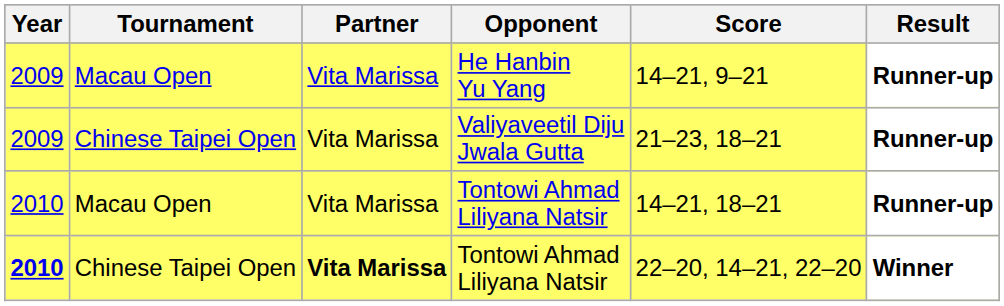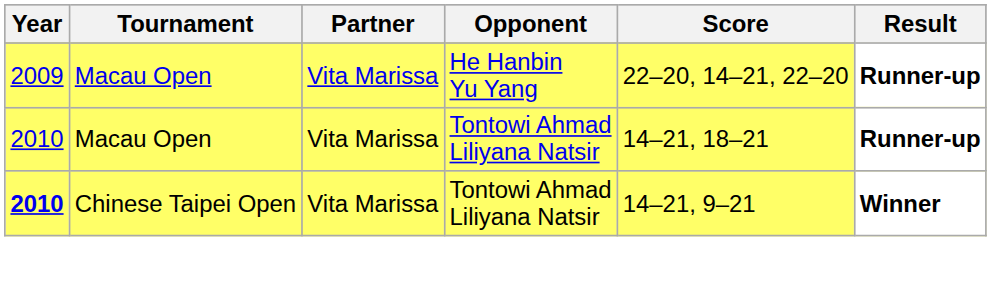 <table class="sortable wikitable" style="font-size: 90%">
 <tr>
 <th>Year</th>
 <th>Tournament</th>
 <th>Partner</th>
 <th>Opponent</th>
 <th>Score</th>
 <th>Result</th>
 </tr>
 <tr style="background:#FFFF67">
 <td align="center"><a href='#'>2009</a></td>
 <td align="left"><a href='#'>Macau Open</a></td>
 <td align="left"> <a href='#'>Vita Marissa</a></td>
 <td align="left"> <a href='#'>He Hanbin</a> <br>  <a href='#'>Yu Yang</a></td>
-<td align="left">14–21, 9–21</td>
-<td style="text-align:left; background:white"> <strong>Runner-up</strong></td>
-</tr>
-<tr style="background:#FFFF67">
-<td align="center"><a href='#'>2009</a></td>
-<td align="left"><a href='#'>Chinese Taipei Open</a></td>
-<td align="left"> Vita Marissa</td>
-<td align="left"> <a href='#'>Valiyaveetil Diju</a> <br>  <a href='#'>Jwala Gutta</a></td>
-<td align="left">21–23, 18–21</td>
+<td align="left">22–20, 14–21, 22–20</td>
 <td style="text-align:left; background:white"> <strong>Runner-up</strong></td>
 </tr>
 <tr style="background:#FFFF67">
 <td align="center"><a href='#'>2010</a></td>
 <td align="left">Macau Open</td>
 <td align="left"> Vita Marissa</td>
 <td align="left"> <a href='#'>Tontowi Ahmad</a> <br>  <a href='#'>Liliyana Natsir</a></td>
 <td align="left">14–21, 18–21</td>
 <td style="text-align:left; background:white"> <strong>Runner-up</strong></td>
 </tr>
 <tr style="background:#FFFF67">
 <td align="center"><strong><a href='#'>2010</a></strong></td>
 <td align="left">Chinese Taipei Open</td>
-<td align="left"><strong> Vita Marissa</strong></td>
+<td align="left"> Vita Marissa</td>
 <td align="left"> Tontowi Ahmad <br>  Liliyana Natsir</td>
-<td align="left">22–20, 14–21, 22–20</td>
+<td align="left">14–21, 9–21</td>
 <td style="text-align:left; background:white"> <strong>Winner</strong></td>
 </tr>
 </table>
